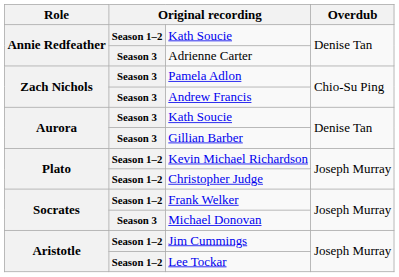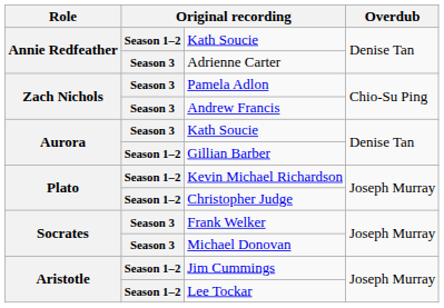 <table class="wikitable mw-collapsible">
 <tr>
 <th>Role</th>
 <th colspan="2">Original recording</th>
 <th>Overdub</th>
 </tr>
 <tr>
 <th rowspan="2">Annie Redfeather</th>
 <th><small> Season 1–2 </small></th>
 <td><a href='#'>Kath Soucie</a></td>
 <td rowspan="2">Denise Tan</td>
 </tr>
 <tr>
 <th><small> Season 3 </small></th>
 <td>Adrienne Carter</td>
 </tr>
 <tr>
 <th rowspan="2">Zach Nichols</th>
 <th><small> Season 3 </small></th>
 <td><a href='#'>Pamela Adlon</a></td>
 <td rowspan="2">Chio-Su Ping</td>
 </tr>
 <tr>
 <th><small> Season 3 </small></th>
 <td><a href='#'>Andrew Francis</a></td>
 </tr>
 <tr>
 <th rowspan="2">Aurora</th>
 <th><small> Season 3 </small></th>
 <td><a href='#'>Kath Soucie</a></td>
 <td rowspan="2">Denise Tan</td>
 </tr>
 <tr>
-<th><small> Season 3 </small></th>
+<th><small> Season 1–2 </small></th>
 <td><a href='#'>Gillian Barber</a></td>
 </tr>
 <tr>
 <th rowspan="2">Plato</th>
 <th><small> Season 1–2 </small></th>
 <td><a href='#'>Kevin Michael Richardson</a></td>
 <td rowspan="2">Joseph Murray</td>
 </tr>
 <tr>
 <th><small> Season 1–2 </small></th>
 <td><a href='#'>Christopher Judge</a></td>
 </tr>
 <tr>
 <th rowspan="2">Socrates</th>
-<th><small> Season 1–2 </small></th>
+<th><small> Season 3 </small></th>
 <td><a href='#'>Frank Welker</a></td>
 <td rowspan="2">Joseph Murray</td>
 </tr>
 <tr>
 <th><small> Season 3 </small></th>
 <td><a href='#'>Michael Donovan</a></td>
 </tr>
 <tr>
 <th rowspan="2">Aristotle</th>
 <th><small> Season 1–2 </small></th>
 <td><a href='#'>Jim Cummings</a></td>
 <td rowspan="2">Joseph Murray</td>
 </tr>
 <tr>
 <th><small> Season 1–2 </small></th>
 <td><a href='#'>Lee Tockar</a></td>
 </tr>
 </table>
